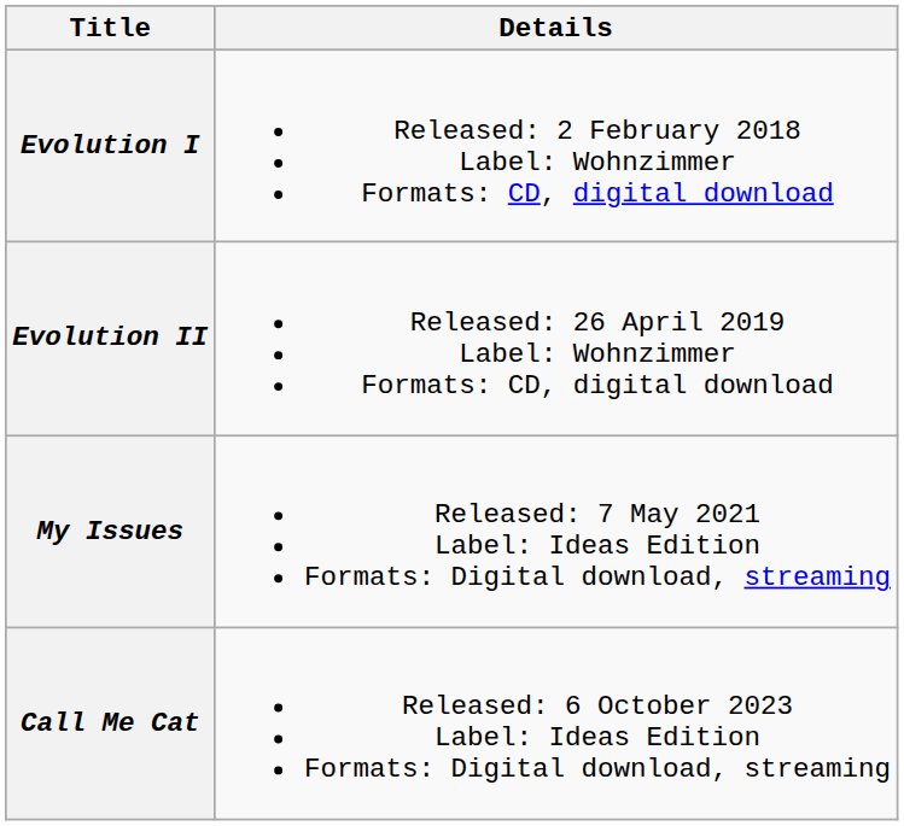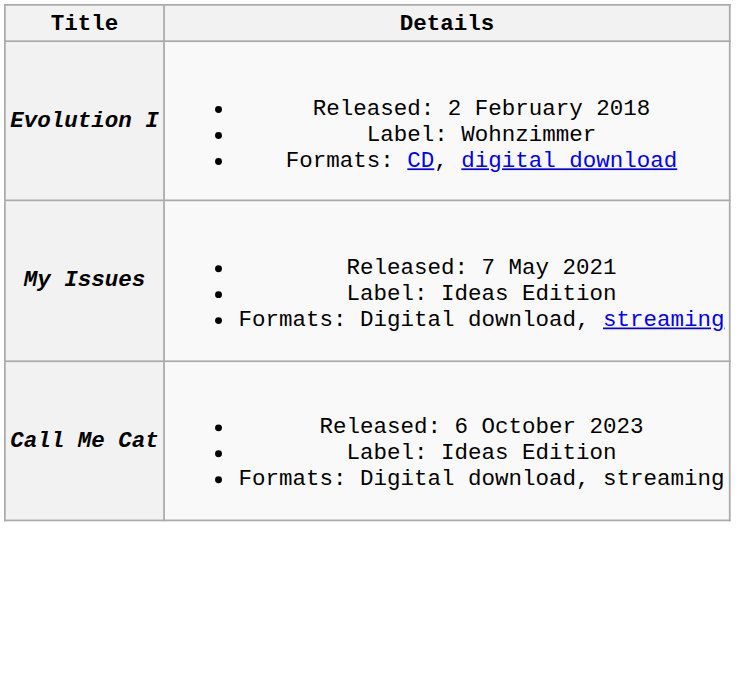 <table class="wikitable plainrowheaders" style="text-align:center;">
 <tr>
 <th scope="col">Title</th>
 <th scope="col">Details</th>
 </tr>
 <tr>
 <th scope="row"><em>Evolution I</em></th>
 <td><br><ul><li>Released: 2 February 2018</li><li>Label: Wohnzimmer</li><li>Formats: <a href='#'>CD</a>, <a href='#'>digital download</a></li></ul></td>
 </tr>
 <tr>
-<th scope="row"><em>Evolution II</em></th>
-<td><br><ul><li>Released: 26 April 2019</li><li>Label: Wohnzimmer</li><li>Formats: CD, digital download</li></ul></td>
-</tr>
-<tr>
 <th scope="row"><em>My Issues</em></th>
 <td><br><ul><li>Released: 7 May 2021</li><li>Label: Ideas Edition</li><li>Formats: Digital download, <a href='#'>streaming</a></li></ul></td>
 </tr>
 <tr>
 <th scope="row"><em>Call Me Cat</em></th>
 <td><br><ul><li>Released: 6 October 2023</li><li>Label: Ideas Edition</li><li>Formats: Digital download, streaming</li></ul></td>
 </tr>
 </table>
